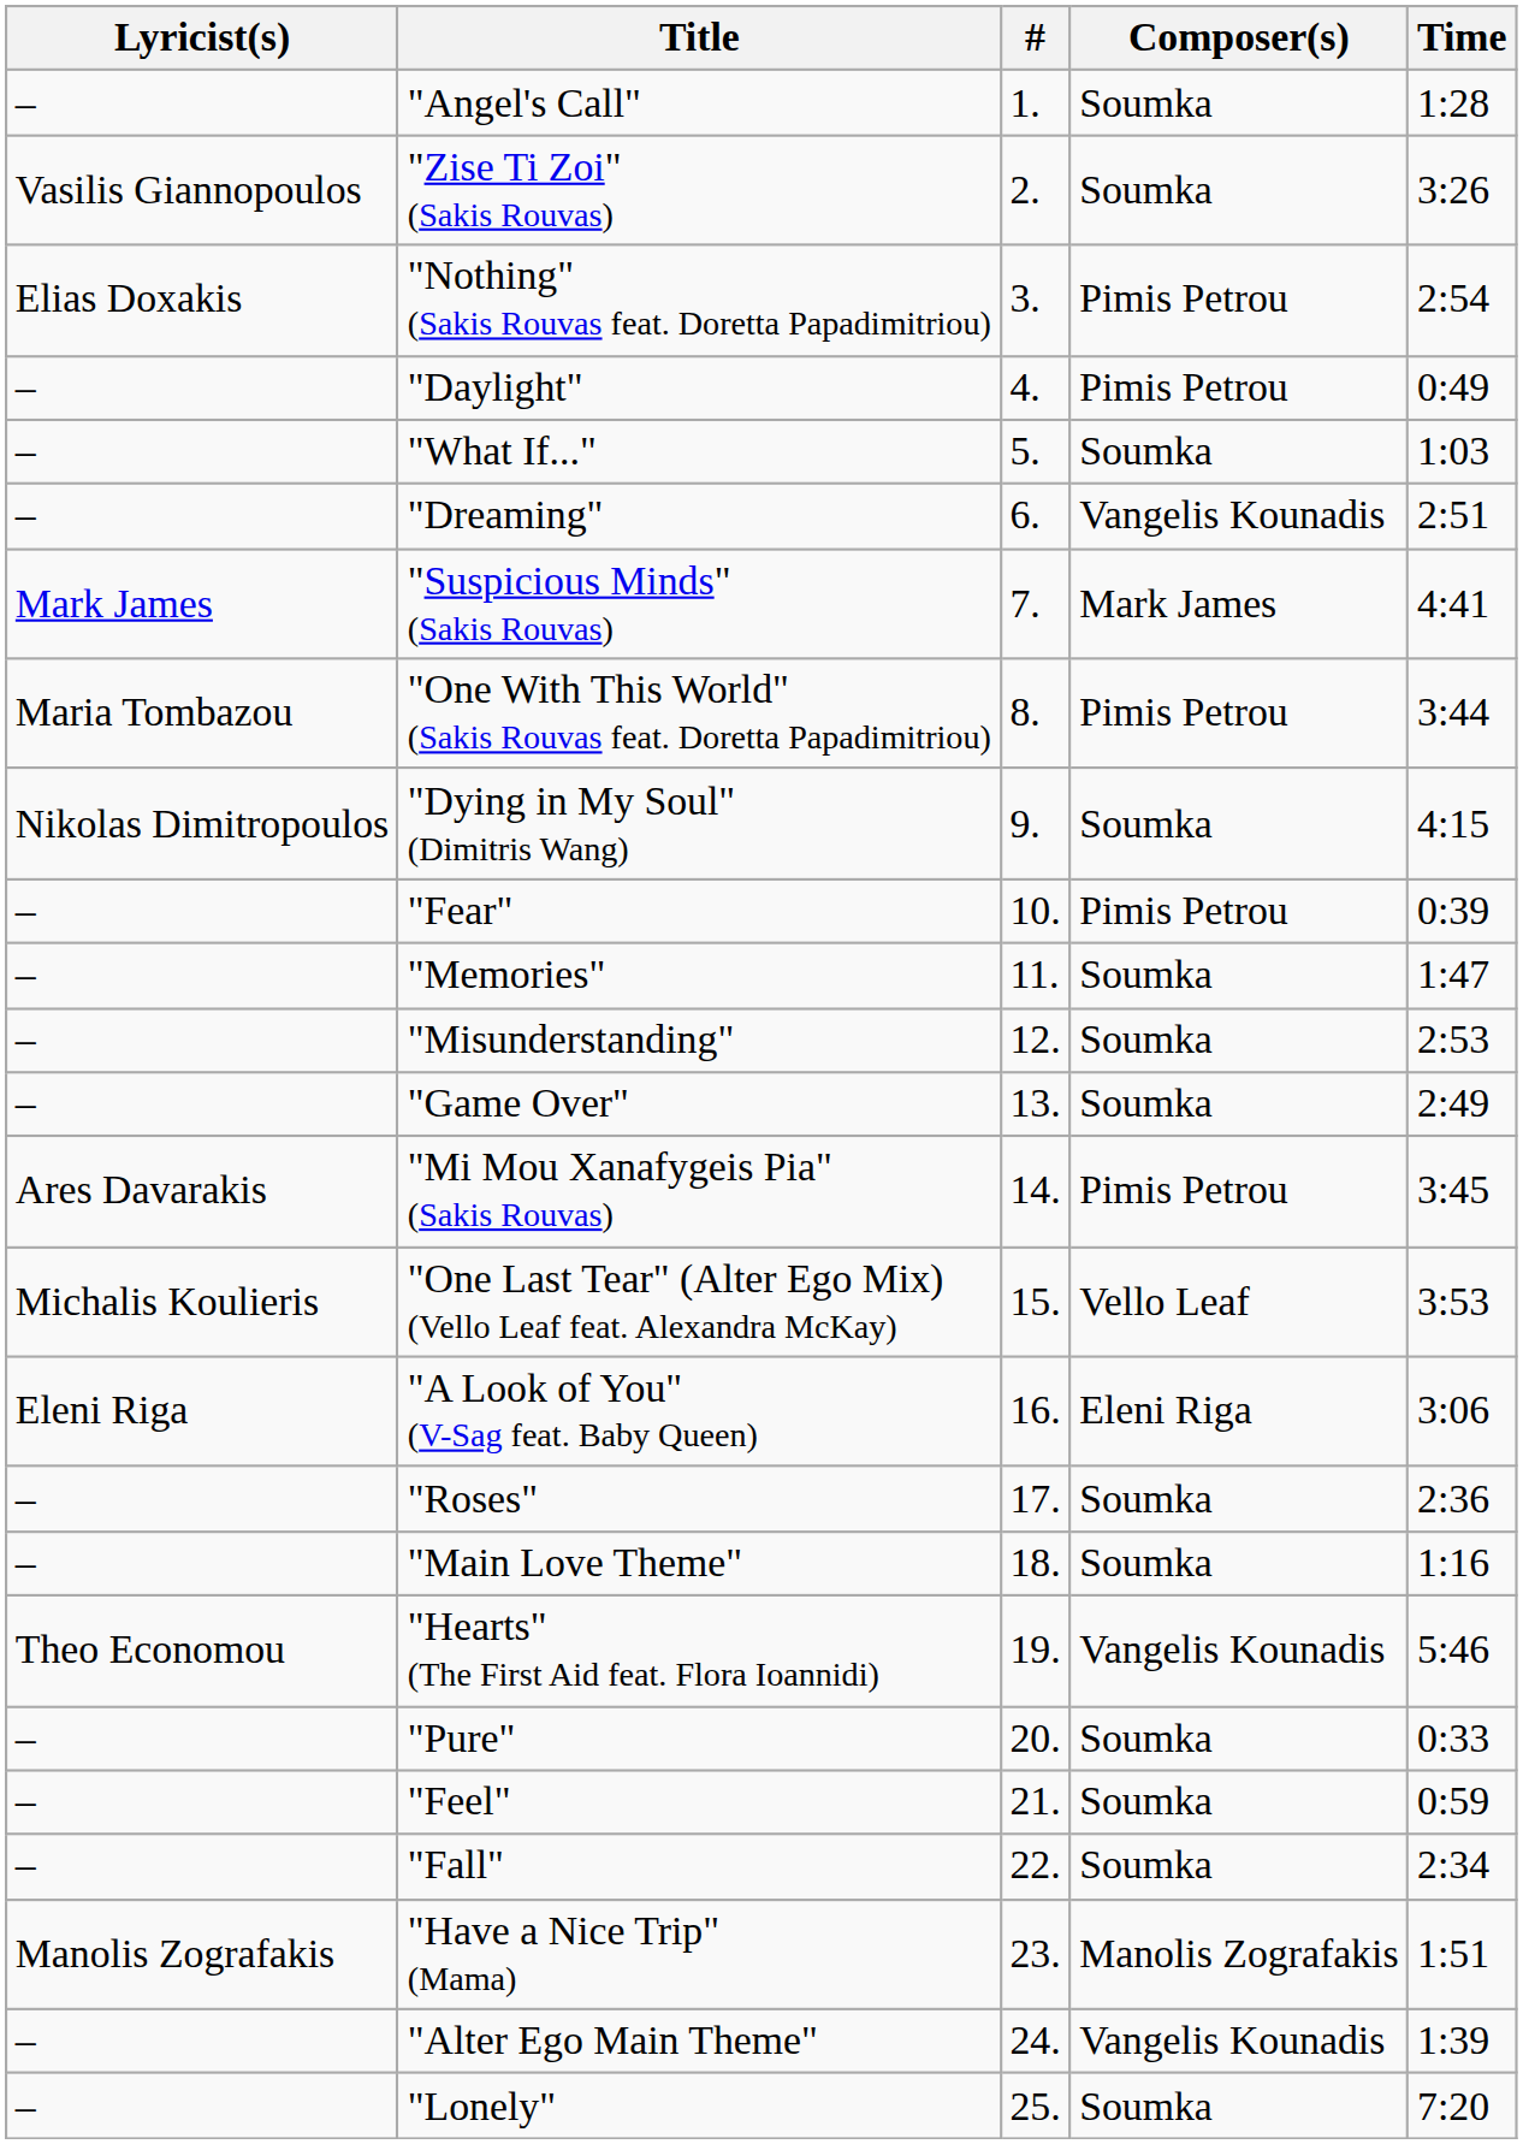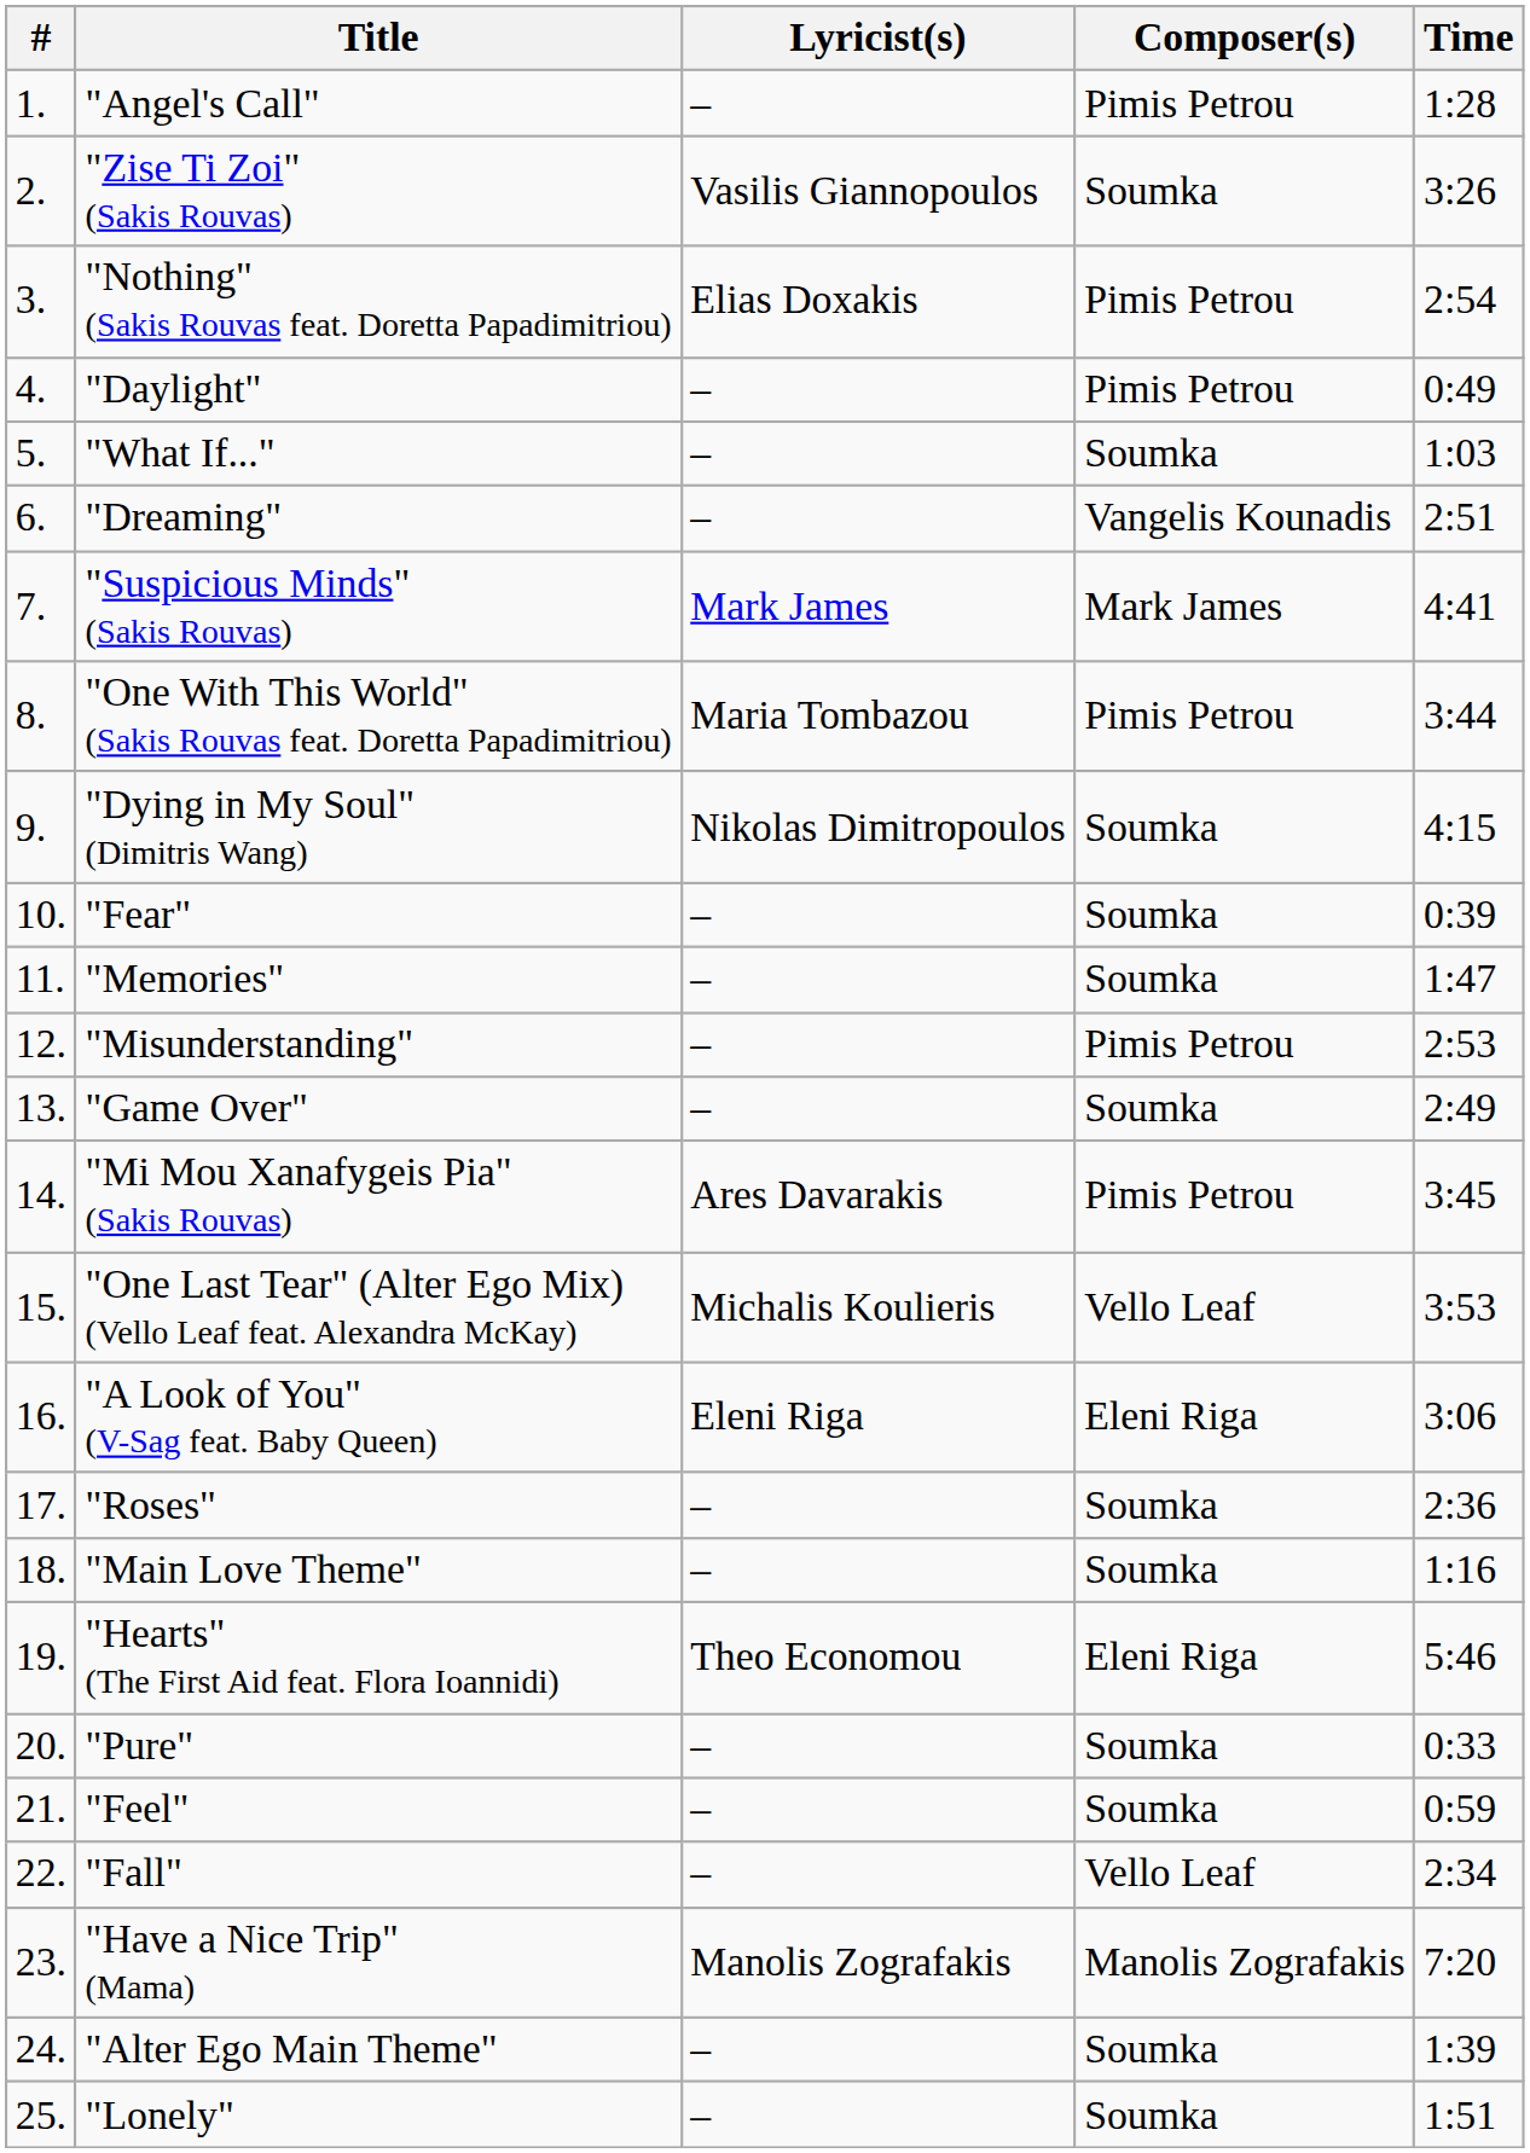 <table class="wikitable" border="1">
 <tr>
+<th>#</th>
+<th>Title</th>
 <th>Lyricist(s)</th>
-<th>Title</th>
-<th>#</th>
 <th>Composer(s)</th>
 <th>Time</th>
 </tr>
 <tr>
+<td>1.</td>
+<td>"Angel's Call"</td>
 <td>–</td>
-<td>"Angel's Call"</td>
-<td>1.</td>
-<td>Soumka</td>
+<td>Pimis Petrou</td>
 <td>1:28</td>
 </tr>
 <tr>
+<td>2.</td>
+<td>"<a href='#'>Zise Ti Zoi</a>"<br><small>(<a href='#'>Sakis Rouvas</a>)</small></td>
 <td>Vasilis Giannopoulos</td>
-<td>"<a href='#'>Zise Ti Zoi</a>"<br><small>(<a href='#'>Sakis Rouvas</a>)</small></td>
-<td>2.</td>
 <td>Soumka</td>
 <td>3:26</td>
 </tr>
 <tr>
+<td>3.</td>
+<td>"Nothing"<br><small>(<a href='#'>Sakis Rouvas</a> feat. Doretta Papadimitriou)</small></td>
 <td>Elias Doxakis</td>
-<td>"Nothing"<br><small>(<a href='#'>Sakis Rouvas</a> feat. Doretta Papadimitriou)</small></td>
-<td>3.</td>
 <td>Pimis Petrou</td>
 <td>2:54</td>
 </tr>
 <tr>
+<td>4.</td>
+<td>"Daylight"</td>
 <td>–</td>
-<td>"Daylight"</td>
-<td>4.</td>
 <td>Pimis Petrou</td>
 <td>0:49</td>
 </tr>
 <tr>
+<td>5.</td>
+<td>"What If..."</td>
 <td>–</td>
-<td>"What If..."</td>
-<td>5.</td>
 <td>Soumka</td>
 <td>1:03</td>
 </tr>
 <tr>
+<td>6.</td>
+<td>"Dreaming"</td>
 <td>–</td>
-<td>"Dreaming"</td>
-<td>6.</td>
 <td>Vangelis Kounadis</td>
 <td>2:51</td>
 </tr>
 <tr>
+<td>7.</td>
+<td>"<a href='#'>Suspicious Minds</a>"<br><small>(<a href='#'>Sakis Rouvas</a>)</small></td>
 <td><a href='#'>Mark James</a></td>
-<td>"<a href='#'>Suspicious Minds</a>"<br><small>(<a href='#'>Sakis Rouvas</a>)</small></td>
-<td>7.</td>
 <td>Mark James</td>
 <td>4:41</td>
 </tr>
 <tr>
+<td>8.</td>
+<td>"One With This World"<br><small>(<a href='#'>Sakis Rouvas</a> feat. Doretta Papadimitriou)</small></td>
 <td>Maria Tombazou</td>
-<td>"One With This World"<br><small>(<a href='#'>Sakis Rouvas</a> feat. Doretta Papadimitriou)</small></td>
-<td>8.</td>
 <td>Pimis Petrou</td>
 <td>3:44</td>
 </tr>
 <tr>
+<td>9.</td>
+<td>"Dying in My Soul"<br><small>(Dimitris Wang)</small></td>
 <td>Nikolas Dimitropoulos</td>
-<td>"Dying in My Soul"<br><small>(Dimitris Wang)</small></td>
-<td>9.</td>
 <td>Soumka</td>
 <td>4:15</td>
 </tr>
 <tr>
+<td>10.</td>
+<td>"Fear"</td>
 <td>–</td>
-<td>"Fear"</td>
-<td>10.</td>
-<td>Pimis Petrou</td>
+<td>Soumka</td>
 <td>0:39</td>
 </tr>
 <tr>
+<td>11.</td>
+<td>"Memories"</td>
 <td>–</td>
-<td>"Memories"</td>
-<td>11.</td>
 <td>Soumka</td>
 <td>1:47</td>
 </tr>
 <tr>
+<td>12.</td>
+<td>"Misunderstanding"</td>
 <td>–</td>
-<td>"Misunderstanding"</td>
-<td>12.</td>
-<td>Soumka</td>
+<td>Pimis Petrou</td>
 <td>2:53</td>
 </tr>
 <tr>
+<td>13.</td>
+<td>"Game Over"</td>
 <td>–</td>
-<td>"Game Over"</td>
-<td>13.</td>
 <td>Soumka</td>
 <td>2:49</td>
 </tr>
 <tr>
+<td>14.</td>
+<td>"Mi Mou Xanafygeis Pia"<br><small>(<a href='#'>Sakis Rouvas</a>)</small></td>
 <td>Ares Davarakis</td>
-<td>"Mi Mou Xanafygeis Pia"<br><small>(<a href='#'>Sakis Rouvas</a>)</small></td>
-<td>14.</td>
 <td>Pimis Petrou</td>
 <td>3:45</td>
 </tr>
 <tr>
+<td>15.</td>
+<td>"One Last Tear" (Alter Ego Mix)<br><small>(Vello Leaf feat. Alexandra McKay)</small></td>
 <td>Michalis Koulieris</td>
-<td>"One Last Tear" (Alter Ego Mix)<br><small>(Vello Leaf feat. Alexandra McKay)</small></td>
-<td>15.</td>
 <td>Vello Leaf</td>
 <td>3:53</td>
 </tr>
 <tr>
+<td>16.</td>
+<td>"A Look of You"<br><small>(<a href='#'>V-Sag</a> feat. Baby Queen)</small></td>
 <td>Eleni Riga</td>
-<td>"A Look of You"<br><small>(<a href='#'>V-Sag</a> feat. Baby Queen)</small></td>
-<td>16.</td>
 <td>Eleni Riga</td>
 <td>3:06</td>
 </tr>
 <tr>
+<td>17.</td>
+<td>"Roses"</td>
 <td>–</td>
-<td>"Roses"</td>
-<td>17.</td>
 <td>Soumka</td>
 <td>2:36</td>
 </tr>
 <tr>
+<td>18.</td>
+<td>"Main Love Theme"</td>
 <td>–</td>
-<td>"Main Love Theme"</td>
-<td>18.</td>
 <td>Soumka</td>
 <td>1:16</td>
 </tr>
 <tr>
+<td>19.</td>
+<td>"Hearts"<br><small>(The First Aid feat. Flora Ioannidi)</small></td>
 <td>Theo Economou</td>
-<td>"Hearts"<br><small>(The First Aid feat. Flora Ioannidi)</small></td>
-<td>19.</td>
-<td>Vangelis Kounadis</td>
+<td>Eleni Riga</td>
 <td>5:46</td>
 </tr>
 <tr>
+<td>20.</td>
+<td>"Pure"</td>
 <td>–</td>
-<td>"Pure"</td>
-<td>20.</td>
 <td>Soumka</td>
 <td>0:33</td>
 </tr>
 <tr>
+<td>21.</td>
+<td>"Feel"</td>
 <td>–</td>
-<td>"Feel"</td>
-<td>21.</td>
 <td>Soumka</td>
 <td>0:59</td>
 </tr>
 <tr>
+<td>22.</td>
+<td>"Fall"</td>
 <td>–</td>
-<td>"Fall"</td>
-<td>22.</td>
-<td>Soumka</td>
+<td>Vello Leaf</td>
 <td>2:34</td>
 </tr>
 <tr>
+<td>23.</td>
+<td>"Have a Nice Trip"<br><small>(Mama)</small></td>
 <td>Manolis Zografakis</td>
-<td>"Have a Nice Trip"<br><small>(Mama)</small></td>
-<td>23.</td>
 <td>Manolis Zografakis</td>
-<td>1:51</td>
+<td>7:20</td>
 </tr>
 <tr>
+<td>24.</td>
+<td>"Alter Ego Main Theme"</td>
 <td>–</td>
-<td>"Alter Ego Main Theme"</td>
-<td>24.</td>
-<td>Vangelis Kounadis</td>
+<td>Soumka</td>
 <td>1:39</td>
 </tr>
 <tr>
+<td>25.</td>
+<td>"Lonely"</td>
 <td>–</td>
-<td>"Lonely"</td>
-<td>25.</td>
 <td>Soumka</td>
-<td>7:20</td>
+<td>1:51</td>
 </tr>
 </table>
